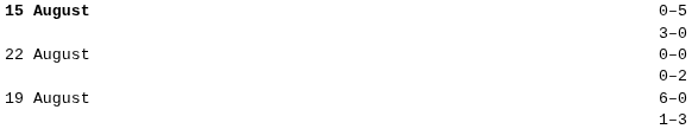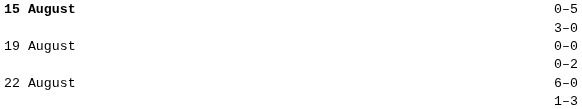 <table cellspacing=1 width=70%>
 <tr>
 <th width=25%></th>
 <th width=30%></th>
 <th width=15%></th>
 <th width=30%></th>
 </tr>
 <tr>
 <td><strong>15 August</strong></td>
 <td align=right></td>
 <td align=center>0–5</td>
 <td></td>
 </tr>
 <tr>
 <td></td>
 <td align=right></td>
 <td align=center>3–0</td>
 <td></td>
 </tr>
 <tr>
-<td>22 August</td>
+<td>19 August</td>
 <td align=right></td>
 <td align=center>0–0</td>
 <td></td>
 </tr>
 <tr>
 <td></td>
 <td align=right></td>
 <td align=center>0–2</td>
 <td></td>
 </tr>
 <tr>
-<td>19 August</td>
+<td>22 August</td>
 <td align=right></td>
 <td align=center>6–0</td>
 <td></td>
 </tr>
 <tr>
 <td></td>
 <td align=right></td>
 <td align=center>1–3</td>
 <td></td>
 </tr>
 </table>
